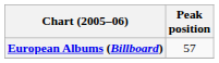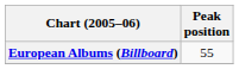 <table class="wikitable sortable plainrowheaders" style="text-align:center">
 <tr>
 <th scope="col">Chart (2005–06)</th>
 <th scope="col">Peak<br>position</th>
 </tr>
 <tr>
 <th scope="row"><a href='#'>European Albums</a> (<em><a href='#'>Billboard</a></em>)</th>
-<td>57</td>
+<td>55</td>
 </tr>
 <tr>
 </tr>
 </table>
